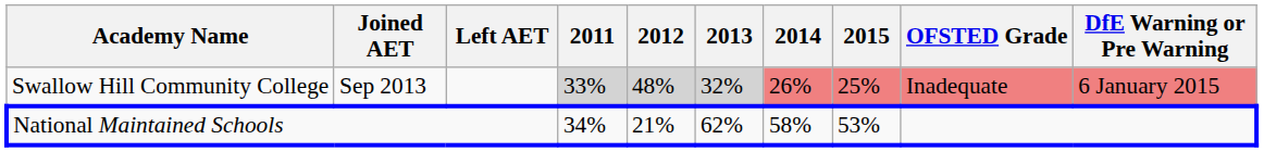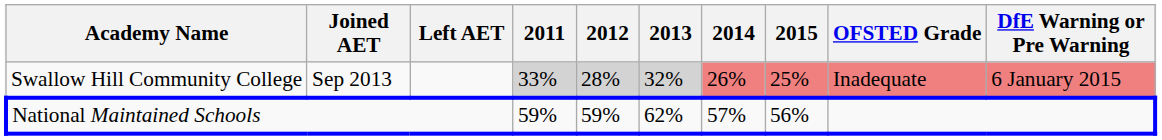 <table class="wikitable">
 <tr>
 <th>Academy Name</th>
 <th scope="col" style="width: 70px;">Joined AET</th>
 <th scope="col" style="width: 70px;">Left AET</th>
 <th scope="col" style="width: 40px;">2011</th>
 <th scope="col" style="width: 40px;">2012</th>
 <th scope="col" style="width: 40px;">2013</th>
 <th scope="col" style="width: 40px;">2014</th>
 <th scope="col" style="width: 40px;">2015</th>
 <th><a href='#'>OFSTED</a> Grade</th>
 <th scope="col" style="width: 120px;"><a href='#'>DfE</a> Warning or Pre Warning</th>
 </tr>
 <tr>
 <td>Swallow Hill Community College</td>
 <td>Sep 2013</td>
 <td></td>
 <td style="background:lightgrey;">33%</td>
-<td style="background:lightgrey;">48%</td>
+<td style="background:lightgrey;">28%</td>
 <td style="background:lightgrey;">32%</td>
 <td style="background:lightcoral;">26%</td>
 <td style="background:lightcoral;">25%</td>
 <td style="background:lightcoral;">Inadequate</td>
 <td style="background:lightcoral;">6 January 2015</td>
 </tr>
 <tr Style="border: 3px solid blue;">
 <td colspan="3" style="text-align: left;">National <em>Maintained Schools</em></td>
-<td>34%</td>
-<td>21%</td>
+<td>59%</td>
+<td>59%</td>
 <td>62%</td>
-<td>58%</td>
-<td>53%</td>
+<td>57%</td>
+<td>56%</td>
 </tr>
 </table>
